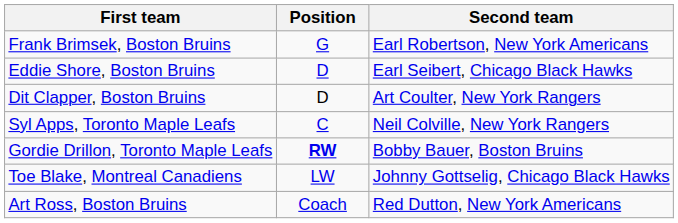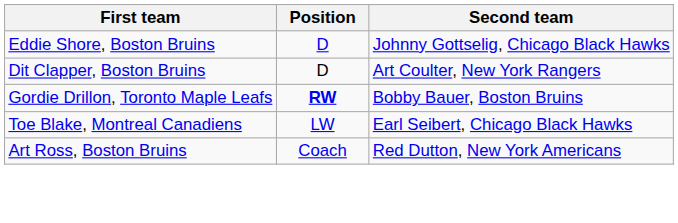 <table class="wikitable">
 <tr>
 <th>First team</th>
 <th>  Position  </th>
 <th>Second team</th>
 </tr>
 <tr>
-<td><a href='#'>Frank Brimsek</a>, <a href='#'>Boston Bruins</a></td>
-<td align=center><a href='#'>G</a></td>
-<td><a href='#'>Earl Robertson</a>, <a href='#'>New York Americans</a></td>
-</tr>
-<tr>
 <td><a href='#'>Eddie Shore</a>, <a href='#'>Boston Bruins</a></td>
 <td align=center><a href='#'>D</a></td>
-<td><a href='#'>Earl Seibert</a>, <a href='#'>Chicago Black Hawks</a></td>
+<td><a href='#'>Johnny Gottselig</a>, <a href='#'>Chicago Black Hawks</a></td>
 </tr>
 <tr>
 <td><a href='#'>Dit Clapper</a>, <a href='#'>Boston Bruins</a></td>
 <td align=center>D</td>
 <td><a href='#'>Art Coulter</a>, <a href='#'>New York Rangers</a></td>
-</tr>
-<tr>
-<td><a href='#'>Syl Apps</a>, <a href='#'>Toronto Maple Leafs</a></td>
-<td align=center><a href='#'>C</a></td>
-<td><a href='#'>Neil Colville</a>, <a href='#'>New York Rangers</a></td>
 </tr>
 <tr>
 <td><a href='#'>Gordie Drillon</a>, <a href='#'>Toronto Maple Leafs</a></td>
 <td align=center><strong><a href='#'>RW</a></strong></td>
 <td><a href='#'>Bobby Bauer</a>, <a href='#'>Boston Bruins</a></td>
 </tr>
 <tr>
 <td><a href='#'>Toe Blake</a>, <a href='#'>Montreal Canadiens</a></td>
 <td align=center><a href='#'>LW</a></td>
-<td><a href='#'>Johnny Gottselig</a>, <a href='#'>Chicago Black Hawks</a></td>
+<td><a href='#'>Earl Seibert</a>, <a href='#'>Chicago Black Hawks</a></td>
 </tr>
 <tr>
 <td><a href='#'>Art Ross</a>, <a href='#'>Boston Bruins</a></td>
 <td align=center><a href='#'>Coach</a></td>
 <td><a href='#'>Red Dutton</a>, <a href='#'>New York Americans</a></td>
 </tr>
 </table>
